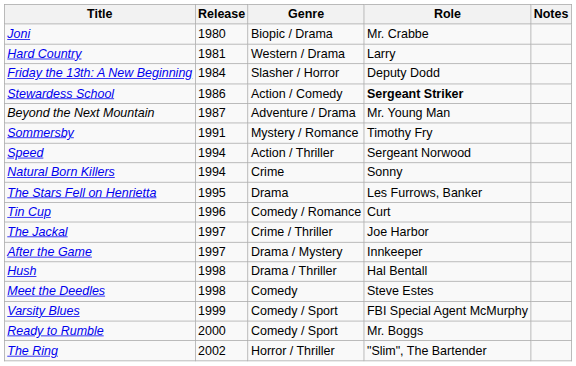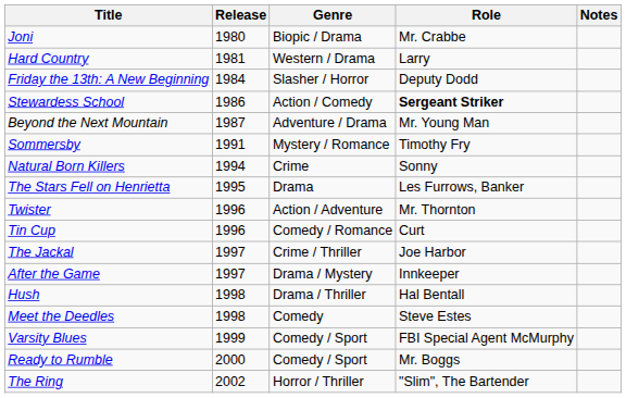 <table class="wikitable sortable">
 <tr>
 <th>Title</th>
 <th>Release</th>
 <th>Genre</th>
 <th>Role</th>
 <th>Notes</th>
 </tr>
 <tr>
 <td><em><a href='#'>Joni</a></em></td>
 <td>1980</td>
 <td>Biopic / Drama</td>
 <td>Mr. Crabbe</td>
 <td></td>
 </tr>
 <tr>
 <td><em><a href='#'>Hard Country</a></em></td>
 <td>1981</td>
 <td>Western / Drama</td>
 <td>Larry</td>
 <td></td>
 </tr>
 <tr>
 <td><em><a href='#'>Friday the 13th: A New Beginning</a></em></td>
 <td>1984</td>
 <td>Slasher / Horror</td>
 <td>Deputy Dodd</td>
 <td></td>
 </tr>
 <tr>
 <td><em><a href='#'>Stewardess School</a></em></td>
 <td>1986</td>
 <td>Action / Comedy</td>
 <td><strong>Sergeant Striker</strong></td>
 <td></td>
 </tr>
 <tr>
 <td><em>Beyond the Next Mountain</em></td>
 <td>1987</td>
 <td>Adventure / Drama</td>
 <td>Mr. Young Man</td>
 <td></td>
 </tr>
 <tr>
 <td><em><a href='#'>Sommersby</a></em></td>
 <td>1991</td>
 <td>Mystery / Romance</td>
 <td>Timothy Fry</td>
 <td></td>
 </tr>
 <tr>
-<td><em><a href='#'>Speed</a></em></td>
-<td>1994</td>
-<td>Action / Thriller</td>
-<td>Sergeant Norwood</td>
-<td></td>
-</tr>
-<tr>
 <td><em><a href='#'>Natural Born Killers</a></em></td>
 <td>1994</td>
 <td>Crime</td>
 <td>Sonny</td>
 <td></td>
 </tr>
 <tr>
 <td><em><a href='#'>The Stars Fell on Henrietta</a></em></td>
 <td>1995</td>
 <td>Drama</td>
 <td>Les Furrows, Banker</td>
+<td></td>
+</tr>
+<tr>
+<td><em><a href='#'>Twister</a></em></td>
+<td>1996</td>
+<td>Action / Adventure</td>
+<td>Mr. Thornton</td>
 <td></td>
 </tr>
 <tr>
 <td><em><a href='#'>Tin Cup</a></em></td>
 <td>1996</td>
 <td>Comedy / Romance</td>
 <td>Curt</td>
 <td></td>
 </tr>
 <tr>
 <td><em><a href='#'>The Jackal</a></em></td>
 <td>1997</td>
 <td>Crime / Thriller</td>
 <td>Joe Harbor</td>
 <td></td>
 </tr>
 <tr>
 <td><em><a href='#'>After the Game</a></em></td>
 <td>1997</td>
 <td>Drama / Mystery</td>
 <td>Innkeeper</td>
 <td></td>
 </tr>
 <tr>
 <td><em><a href='#'>Hush</a></em></td>
 <td>1998</td>
 <td>Drama / Thriller</td>
 <td>Hal Bentall</td>
 <td></td>
 </tr>
 <tr>
 <td><em><a href='#'>Meet the Deedles</a></em></td>
 <td>1998</td>
 <td>Comedy</td>
 <td>Steve Estes</td>
 <td></td>
 </tr>
 <tr>
 <td><em><a href='#'>Varsity Blues</a></em></td>
 <td>1999</td>
 <td>Comedy / Sport</td>
 <td>FBI Special Agent McMurphy</td>
 <td></td>
 </tr>
 <tr>
 <td><em><a href='#'>Ready to Rumble</a></em></td>
 <td>2000</td>
 <td>Comedy / Sport</td>
 <td>Mr. Boggs</td>
 <td></td>
 </tr>
 <tr>
 <td><em><a href='#'>The Ring</a></em></td>
 <td>2002</td>
 <td>Horror / Thriller</td>
 <td>"Slim", The Bartender</td>
 <td></td>
 </tr>
 </table>
